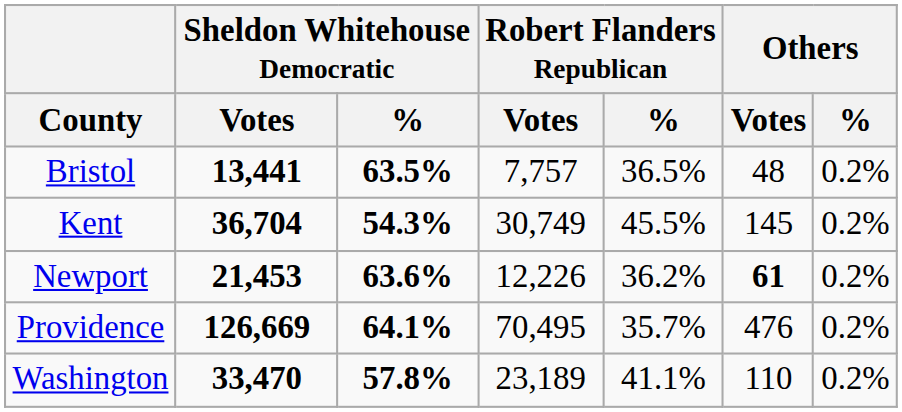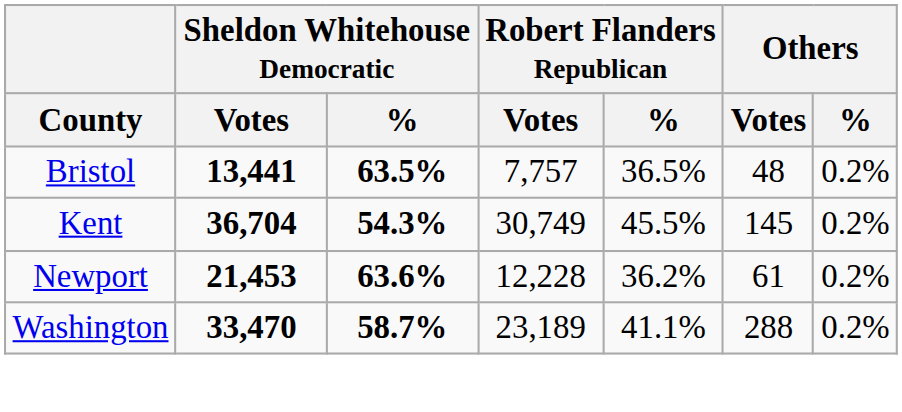 <table class="wikitable sortable" style="text-align:center">
 <tr>
 <th colspan=1></th>
 <th align=center colspan=2>Sheldon Whitehouse<br><small>Democratic</small></th>
 <th align=center colspan=2>Robert Flanders<br><small>Republican</small></th>
 <th align=center colspan=2>Others</th>
 </tr>
 <tr>
 <th align=center>County</th>
 <th style="text-align:center;" data-sort-type="number">Votes</th>
 <th style="text-align:center;" data-sort-type="number">%</th>
 <th style="text-align:center;" data-sort-type="number">Votes</th>
 <th style="text-align:center;" data-sort-type="number">%</th>
 <th style="text-align:center;" data-sort-type="number">Votes</th>
 <th style="text-align:center;" data-sort-type="number">%</th>
 </tr>
 <tr>
 <td><a href='#'>Bristol</a></td>
 <td><strong>13,441</strong></td>
 <td><strong>63.5%</strong></td>
 <td>7,757</td>
 <td>36.5%</td>
 <td>48</td>
 <td>0.2%</td>
 </tr>
 <tr>
 <td><a href='#'>Kent</a></td>
 <td><strong>36,704</strong></td>
 <td><strong>54.3%</strong></td>
 <td>30,749</td>
 <td>45.5%</td>
 <td>145</td>
 <td>0.2%</td>
 </tr>
 <tr>
 <td><a href='#'>Newport</a></td>
 <td><strong>21,453</strong></td>
 <td><strong>63.6%</strong></td>
-<td>12,226</td>
+<td>12,228</td>
 <td>36.2%</td>
-<td><strong>61</strong></td>
-<td>0.2%</td>
-</tr>
-<tr>
-<td><a href='#'>Providence</a></td>
-<td><strong>126,669</strong></td>
-<td><strong>64.1%</strong></td>
-<td>70,495</td>
-<td>35.7%</td>
-<td>476</td>
+<td>61</td>
 <td>0.2%</td>
 </tr>
 <tr>
 <td><a href='#'>Washington</a></td>
 <td><strong>33,470</strong></td>
-<td><strong>57.8%</strong></td>
+<td><strong>58.7%</strong></td>
 <td>23,189</td>
 <td>41.1%</td>
-<td>110</td>
+<td>288</td>
 <td>0.2%</td>
 </tr>
 </table>
